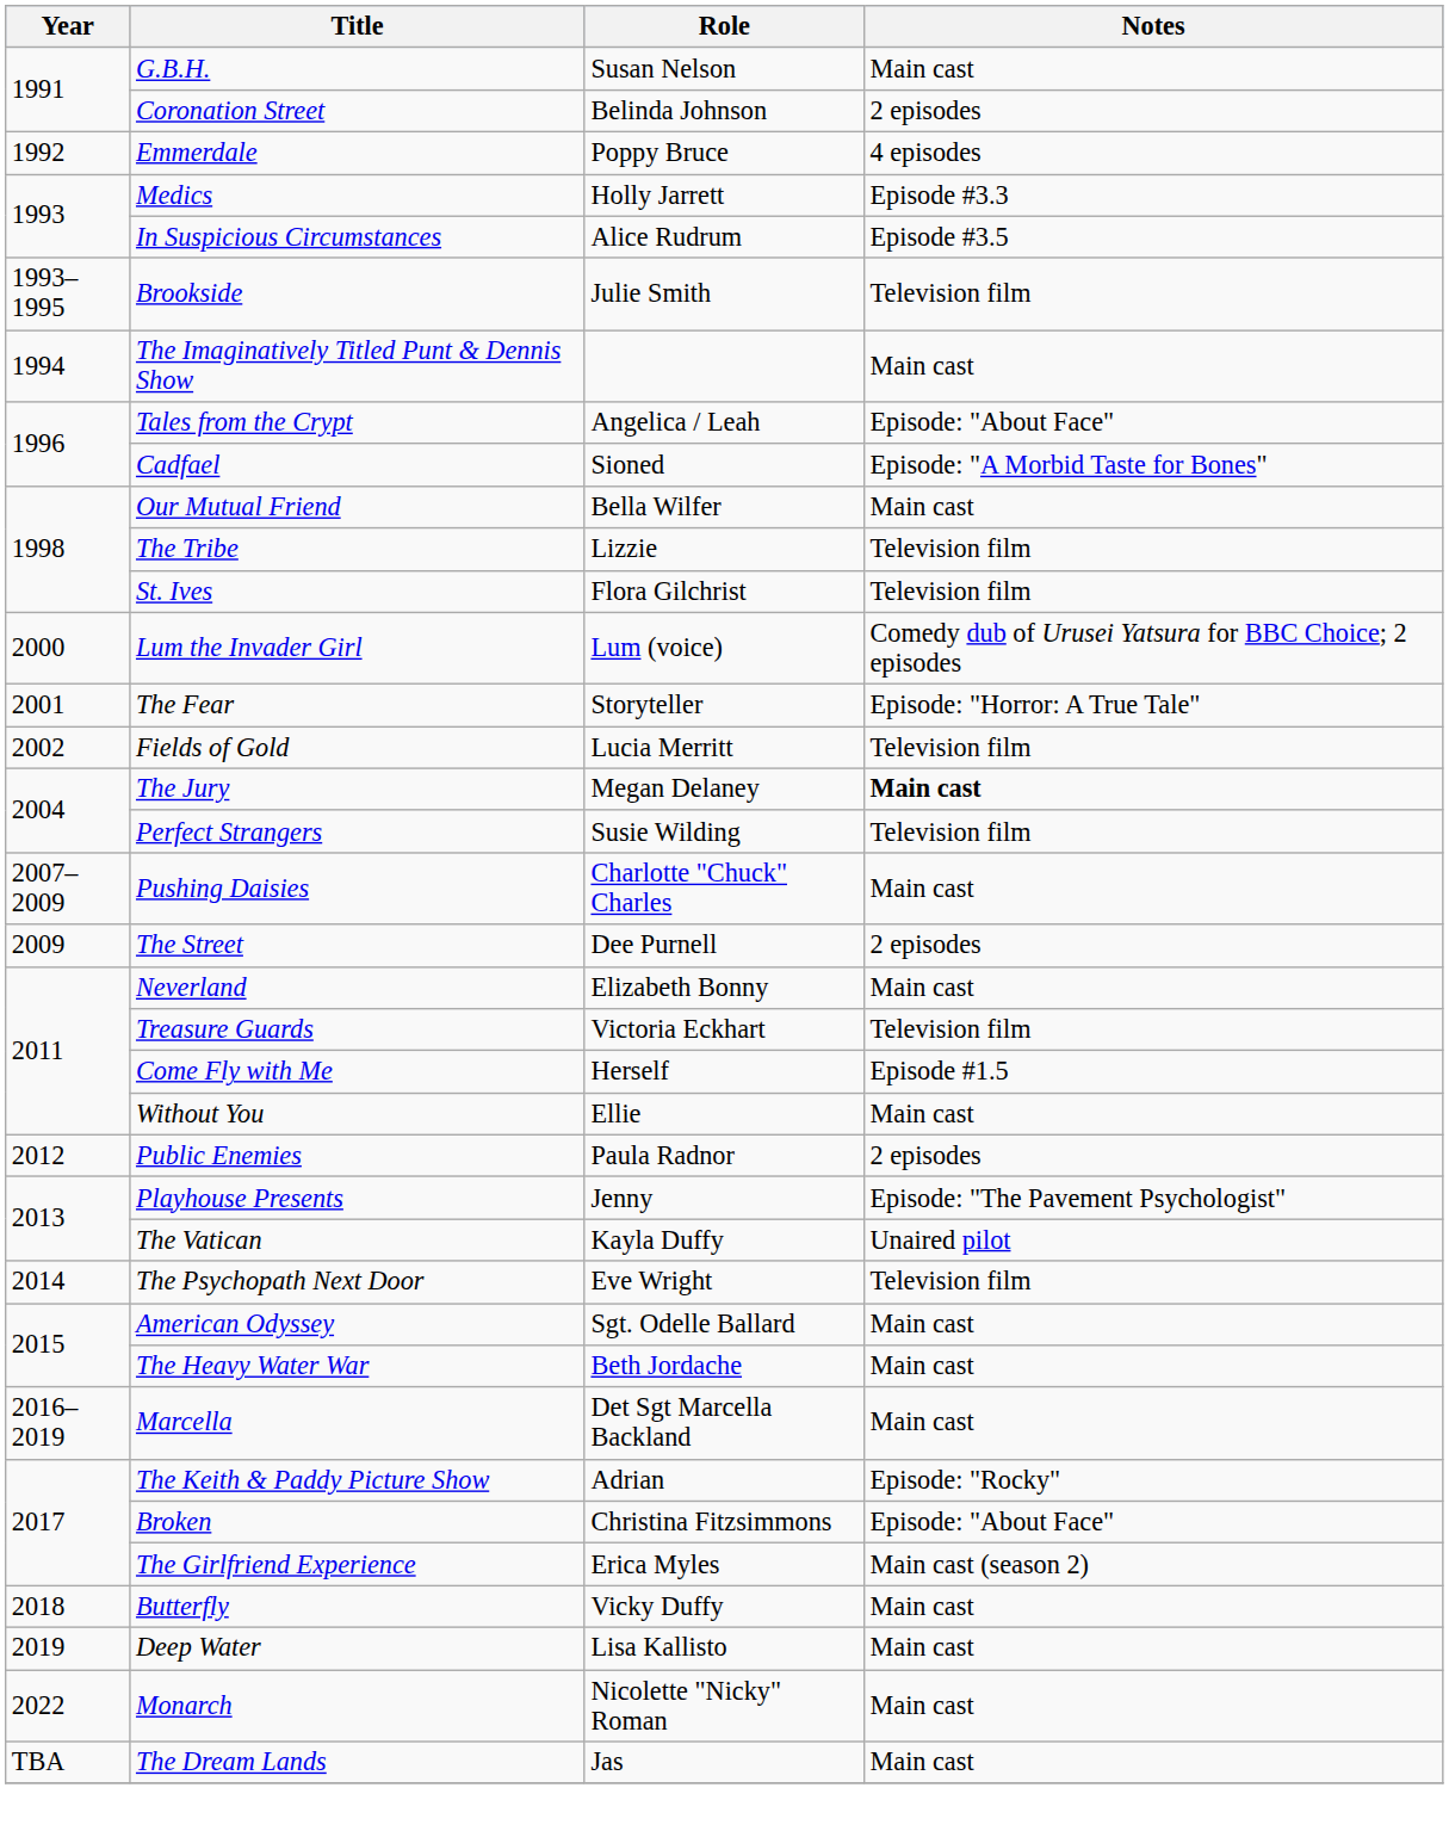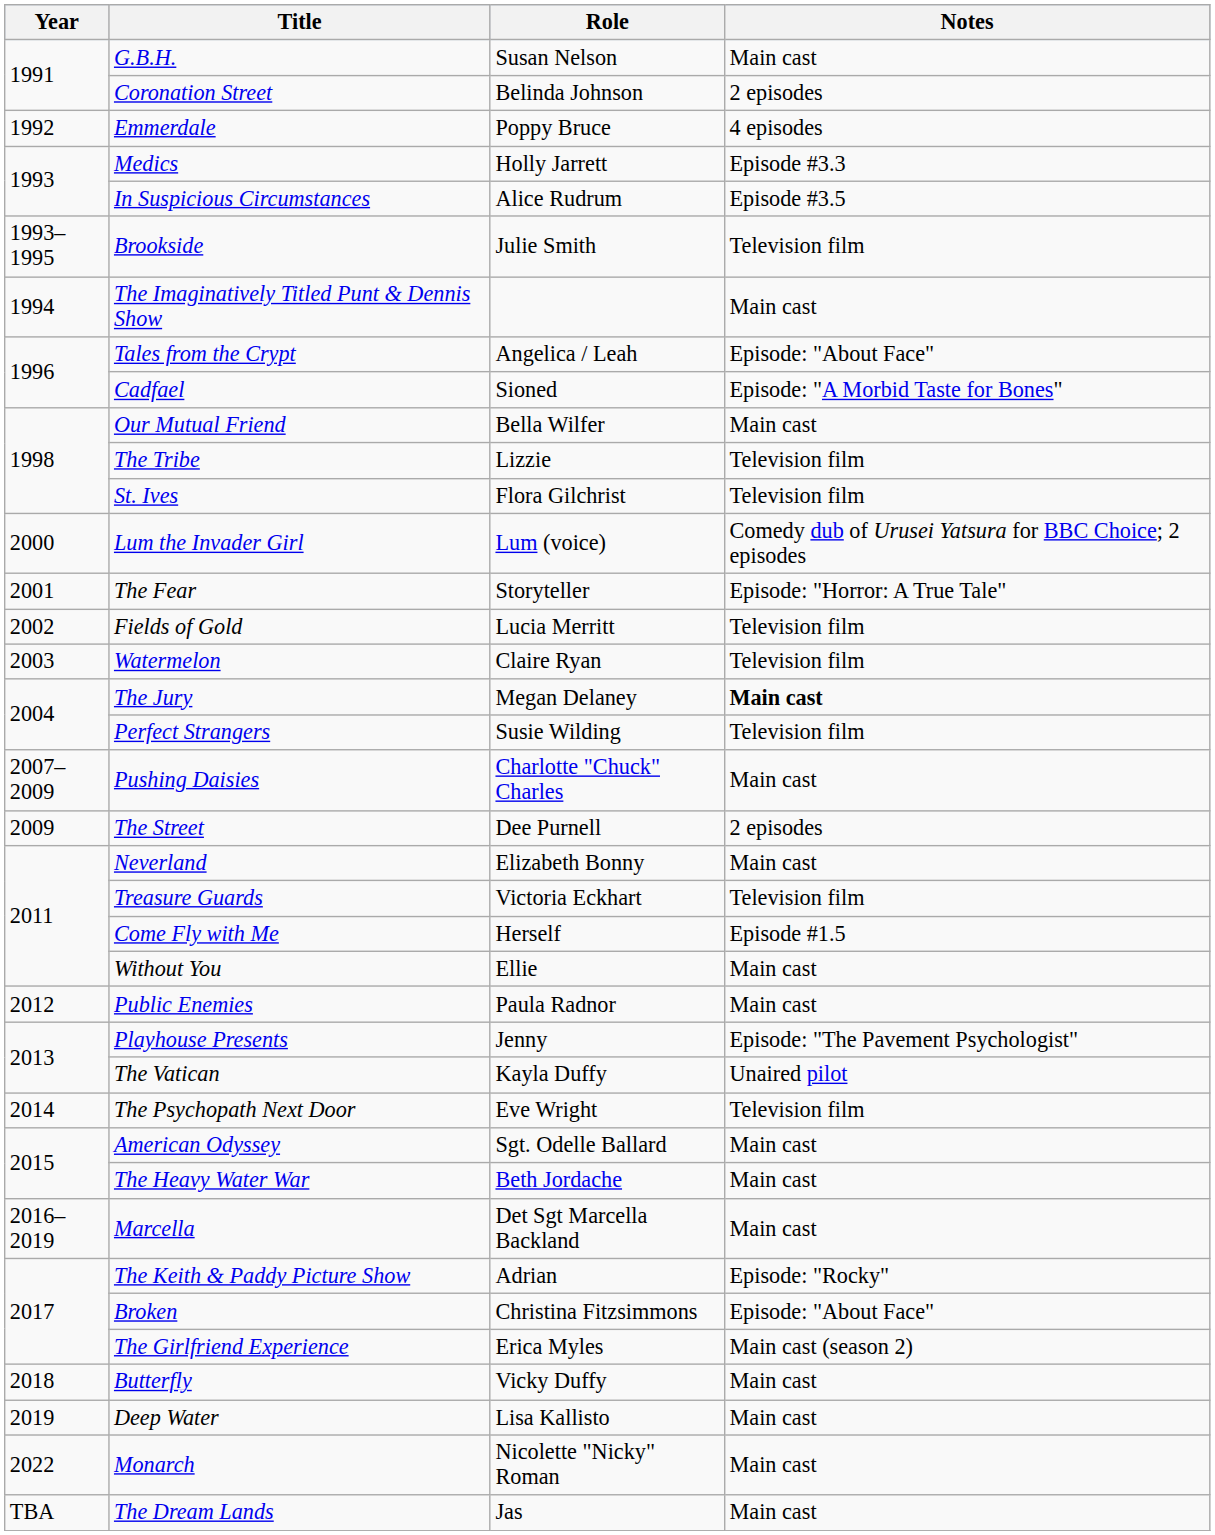 <table class="wikitable sortable">
 <tr style="background:#b0c4de; text-align:center;">
 <th>Year</th>
 <th>Title</th>
 <th>Role</th>
 <th class="unsortable">Notes</th>
 </tr>
 <tr>
 <td rowspan="2">1991</td>
 <td><em><a href='#'>G.B.H.</a></em></td>
 <td>Susan Nelson</td>
 <td>Main cast</td>
 </tr>
 <tr>
 <td><em><a href='#'>Coronation Street</a></em></td>
 <td>Belinda Johnson</td>
 <td>2 episodes</td>
 </tr>
 <tr>
 <td>1992</td>
 <td><em><a href='#'>Emmerdale</a></em></td>
 <td>Poppy Bruce</td>
 <td>4 episodes</td>
 </tr>
 <tr>
 <td rowspan="2">1993</td>
 <td><em><a href='#'>Medics</a></em></td>
 <td>Holly Jarrett</td>
 <td>Episode #3.3</td>
 </tr>
 <tr>
 <td><em><a href='#'>In Suspicious Circumstances</a></em></td>
 <td>Alice Rudrum</td>
 <td>Episode #3.5</td>
 </tr>
 <tr>
 <td>1993–1995</td>
 <td><em><a href='#'>Brookside</a></em></td>
 <td>Julie Smith</td>
 <td>Television film</td>
 </tr>
 <tr>
 <td>1994</td>
 <td data-sort-value="Imaginatively Titled Punt & Dennis Show, The"><em><a href='#'>The Imaginatively Titled Punt & Dennis Show</a></em></td>
 <td></td>
 <td>Main cast</td>
 </tr>
 <tr>
 <td rowspan="2">1996</td>
 <td><em><a href='#'>Tales from the Crypt</a></em></td>
 <td>Angelica / Leah</td>
 <td>Episode: "About Face"</td>
 </tr>
 <tr>
 <td><em><a href='#'>Cadfael</a></em></td>
 <td>Sioned</td>
 <td>Episode: "<a href='#'>A Morbid Taste for Bones</a>"</td>
 </tr>
 <tr>
 <td rowspan="3">1998</td>
 <td><em><a href='#'>Our Mutual Friend</a></em></td>
 <td>Bella Wilfer</td>
 <td>Main cast</td>
 </tr>
 <tr>
 <td data-sort-value="Tribe, The"><em><a href='#'>The Tribe</a></em></td>
 <td>Lizzie</td>
 <td>Television film</td>
 </tr>
 <tr>
 <td><em><a href='#'>St. Ives</a></em></td>
 <td>Flora Gilchrist</td>
 <td>Television film</td>
 </tr>
 <tr>
 <td>2000</td>
 <td><em><a href='#'>Lum the Invader Girl</a></em></td>
 <td><a href='#'>Lum</a> (voice)</td>
 <td>Comedy <a href='#'>dub</a> of <em>Urusei Yatsura</em> for <a href='#'>BBC Choice</a>; 2 episodes</td>
 </tr>
 <tr>
 <td>2001</td>
 <td data-sort-value="Fear, The"><em>The Fear</em></td>
 <td>Storyteller</td>
 <td>Episode: "Horror: A True Tale"</td>
 </tr>
 <tr>
 <td>2002</td>
 <td><em>Fields of Gold</em></td>
 <td>Lucia Merritt</td>
 <td>Television film</td>
 </tr>
 <tr>
+<td>2003</td>
+<td><em><a href='#'>Watermelon</a></em></td>
+<td>Claire Ryan</td>
+<td>Television film</td>
+</tr>
+<tr>
 <td rowspan="2">2004</td>
 <td data-sort-value="Jury, The"><em><a href='#'>The Jury</a></em></td>
 <td>Megan Delaney</td>
 <td><strong>Main cast</strong></td>
 </tr>
 <tr>
 <td><em><a href='#'>Perfect Strangers</a></em></td>
 <td>Susie Wilding</td>
 <td>Television film</td>
 </tr>
 <tr>
 <td>2007–2009</td>
 <td><em><a href='#'>Pushing Daisies</a></em></td>
 <td><a href='#'>Charlotte "Chuck" Charles</a></td>
 <td>Main cast</td>
 </tr>
 <tr>
 <td>2009</td>
 <td data-sort-value="Street, The"><em><a href='#'>The Street</a></em></td>
 <td>Dee Purnell</td>
 <td>2 episodes</td>
 </tr>
 <tr>
 <td rowspan="4">2011</td>
 <td><em><a href='#'>Neverland</a></em></td>
 <td>Elizabeth Bonny</td>
 <td>Main cast</td>
 </tr>
 <tr>
 <td><em><a href='#'>Treasure Guards</a></em></td>
 <td>Victoria Eckhart</td>
 <td>Television film</td>
 </tr>
 <tr>
 <td><em><a href='#'>Come Fly with Me</a></em></td>
 <td>Herself</td>
 <td>Episode #1.5</td>
 </tr>
 <tr>
 <td><em>Without You</em></td>
 <td>Ellie</td>
 <td>Main cast</td>
 </tr>
 <tr>
 <td>2012</td>
 <td><em><a href='#'>Public Enemies</a></em></td>
 <td>Paula Radnor</td>
-<td>2 episodes</td>
+<td>Main cast</td>
 </tr>
 <tr>
 <td rowspan="2">2013</td>
 <td><em><a href='#'>Playhouse Presents</a></em></td>
 <td>Jenny</td>
 <td>Episode: "The Pavement Psychologist"</td>
 </tr>
 <tr>
 <td data-sort-value="Vatican, The"><em>The Vatican</em></td>
 <td>Kayla Duffy</td>
 <td>Unaired <a href='#'>pilot</a></td>
 </tr>
 <tr>
 <td>2014</td>
 <td data-sort-value="Psychopath Next Door, The"><em>The Psychopath Next Door</em></td>
 <td>Eve Wright</td>
 <td>Television film</td>
 </tr>
 <tr>
 <td rowspan="2">2015</td>
 <td><em><a href='#'>American Odyssey</a></em></td>
 <td>Sgt. Odelle Ballard</td>
 <td>Main cast</td>
 </tr>
 <tr>
 <td data-sort-value="Heavy Water War, The"><em><a href='#'>The Heavy Water War</a></em></td>
 <td><a href='#'>Beth Jordache</a></td>
 <td>Main cast</td>
 </tr>
 <tr>
 <td>2016–2019</td>
 <td><em><a href='#'>Marcella</a></em></td>
 <td>Det Sgt Marcella Backland</td>
 <td>Main cast</td>
 </tr>
 <tr>
 <td rowspan="3">2017</td>
 <td data-sort-value="Keith and Paddy Picture Show, The"><em><a href='#'>The Keith & Paddy Picture Show</a></em></td>
 <td>Adrian</td>
 <td>Episode: "Rocky"</td>
 </tr>
 <tr>
 <td><em><a href='#'>Broken</a></em></td>
 <td>Christina Fitzsimmons</td>
 <td>Episode: "About Face"</td>
 </tr>
 <tr>
 <td data-sort-value="Girlfriend Experience, The"><em><a href='#'>The Girlfriend Experience</a></em></td>
 <td>Erica Myles</td>
 <td>Main cast (season 2)</td>
 </tr>
 <tr>
 <td rowspan="1">2018</td>
 <td><em><a href='#'>Butterfly</a></em></td>
 <td>Vicky Duffy</td>
 <td>Main cast</td>
 </tr>
 <tr>
 <td rowspan="1">2019</td>
 <td><em>Deep Water</em></td>
 <td>Lisa Kallisto</td>
 <td>Main cast</td>
 </tr>
 <tr>
 <td>2022</td>
 <td><em><a href='#'>Monarch</a></em></td>
 <td>Nicolette "Nicky" Roman</td>
 <td>Main cast</td>
 </tr>
 <tr>
 <td>TBA</td>
 <td><em><a href='#'>The Dream Lands</a></em></td>
 <td>Jas</td>
 <td>Main cast</td>
 </tr>
 <tr>
 </tr>
 </table>
